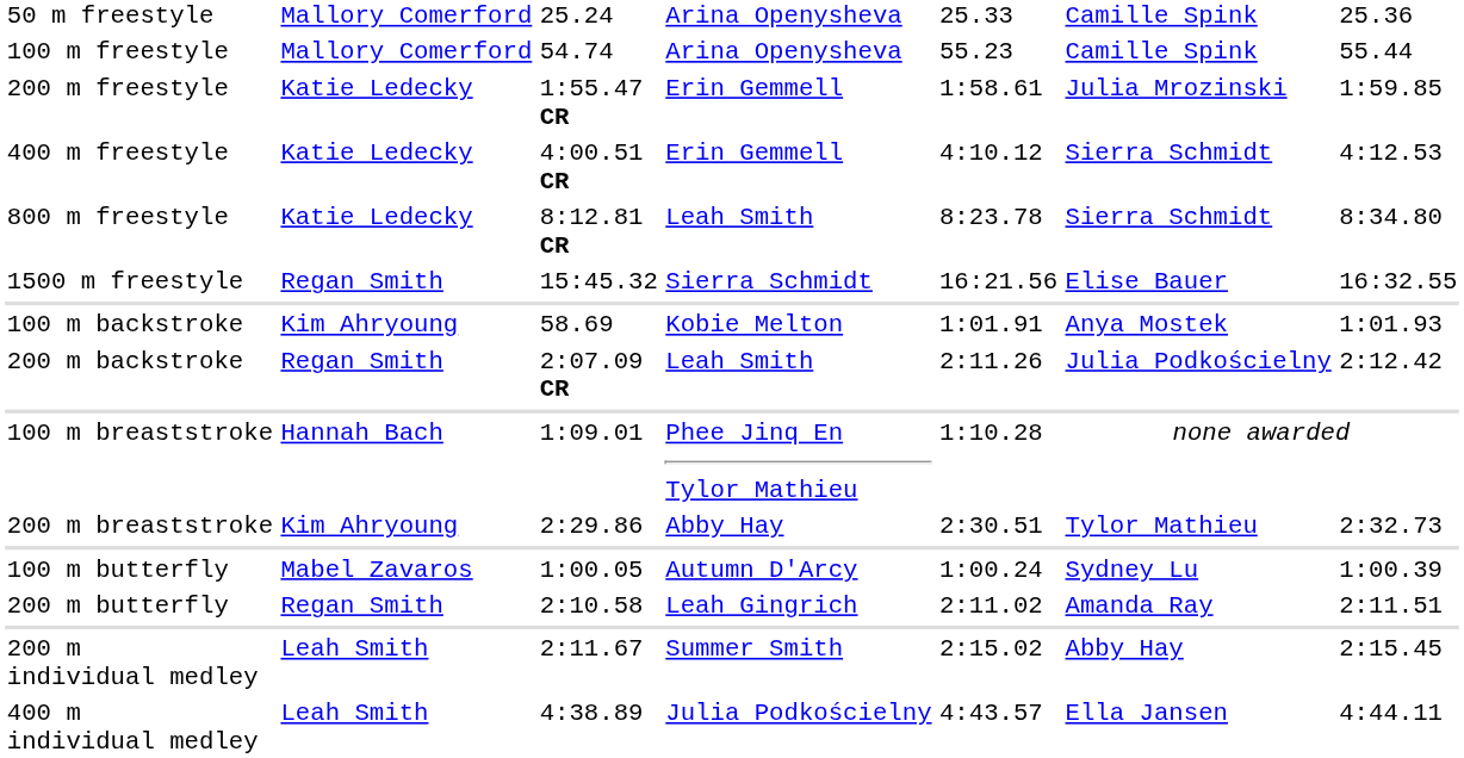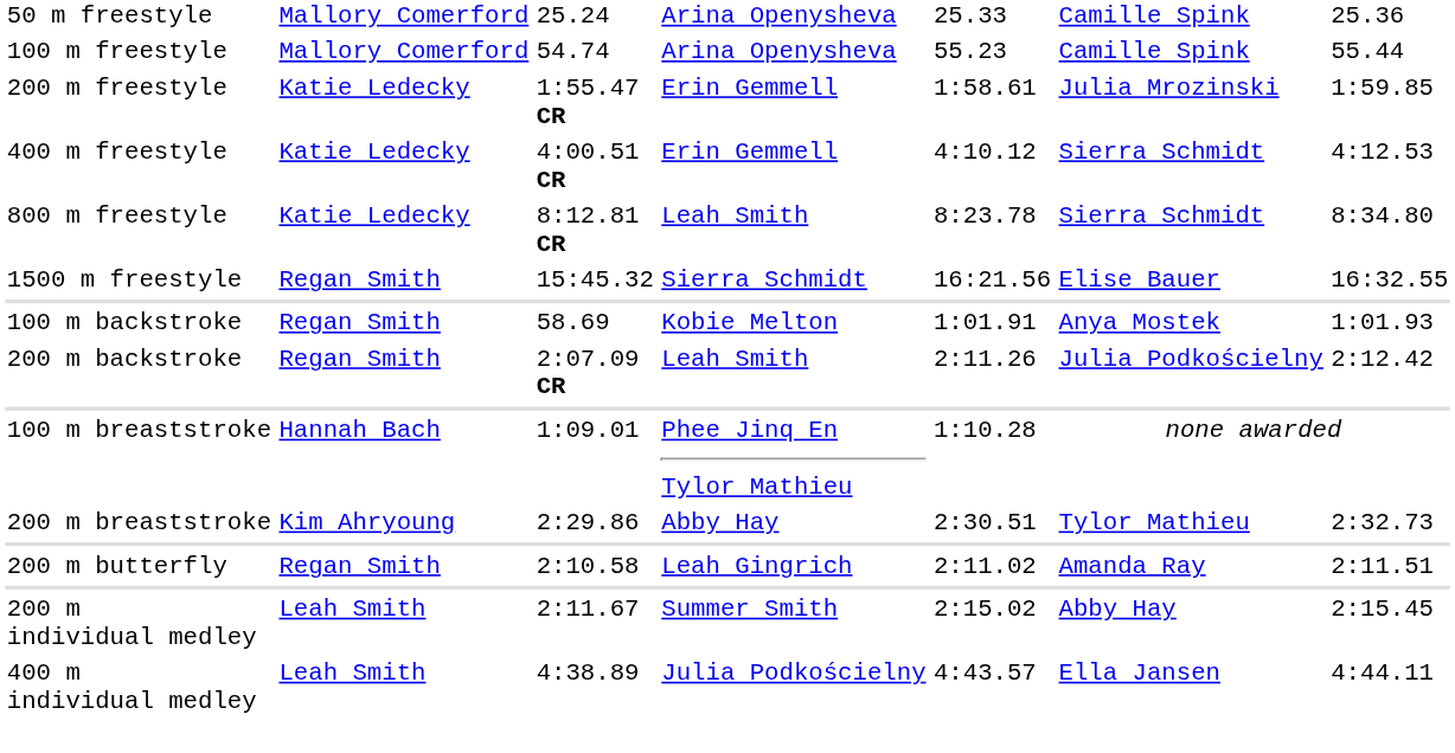 <table>
 <tr valign="top">
 <td>50 m freestyle</td>
 <td><a href='#'>Mallory Comerford</a></td>
 <td>25.24</td>
 <td><a href='#'>Arina Openysheva</a></td>
 <td>25.33</td>
 <td><a href='#'>Camille Spink</a></td>
 <td>25.36</td>
 </tr>
 <tr valign="top">
 <td>100 m freestyle</td>
 <td><a href='#'>Mallory Comerford</a></td>
 <td>54.74</td>
 <td><a href='#'>Arina Openysheva</a></td>
 <td>55.23</td>
 <td><a href='#'>Camille Spink</a></td>
 <td>55.44</td>
 </tr>
 <tr valign="top">
 <td>200 m freestyle</td>
 <td><a href='#'>Katie Ledecky</a></td>
 <td>1:55.47<br><strong>CR</strong></td>
 <td><a href='#'>Erin Gemmell</a></td>
 <td>1:58.61</td>
 <td><a href='#'>Julia Mrozinski</a></td>
 <td>1:59.85</td>
 </tr>
 <tr valign="top">
 <td>400 m freestyle</td>
 <td><a href='#'>Katie Ledecky</a></td>
 <td>4:00.51<br><strong>CR</strong></td>
 <td><a href='#'>Erin Gemmell</a></td>
 <td>4:10.12</td>
 <td><a href='#'>Sierra Schmidt</a></td>
 <td>4:12.53</td>
 </tr>
 <tr valign="top">
 <td>800 m freestyle</td>
 <td><a href='#'>Katie Ledecky</a></td>
 <td>8:12.81<br><strong>CR</strong></td>
 <td><a href='#'>Leah Smith</a></td>
 <td>8:23.78</td>
 <td><a href='#'>Sierra Schmidt</a></td>
 <td>8:34.80</td>
 </tr>
 <tr valign="top">
 <td>1500 m freestyle</td>
 <td><a href='#'>Regan Smith</a></td>
 <td>15:45.32</td>
 <td><a href='#'>Sierra Schmidt</a></td>
 <td>16:21.56</td>
 <td><a href='#'>Elise Bauer</a></td>
 <td>16:32.55</td>
 </tr>
 <tr bgcolor=#DDDDDD>
 <td colspan=7></td>
 </tr>
 <tr valign="top">
 <td>100 m backstroke</td>
-<td><a href='#'>Kim Ahryoung</a></td>
+<td><a href='#'>Regan Smith</a></td>
 <td>58.69</td>
 <td><a href='#'>Kobie Melton</a></td>
 <td>1:01.91</td>
 <td><a href='#'>Anya Mostek</a></td>
 <td>1:01.93</td>
 </tr>
 <tr valign="top">
 <td>200 m backstroke</td>
 <td><a href='#'>Regan Smith</a></td>
 <td>2:07.09<br><strong>CR</strong></td>
 <td><a href='#'>Leah Smith</a></td>
 <td>2:11.26</td>
 <td><a href='#'>Julia Podkościelny</a></td>
 <td>2:12.42</td>
 </tr>
 <tr bgcolor=#DDDDDD>
 <td colspan=7></td>
 </tr>
 <tr valign="top">
 <td>100 m breaststroke</td>
 <td><a href='#'>Hannah Bach</a></td>
 <td>1:09.01</td>
 <td><a href='#'>Phee Jinq En</a><hr><a href='#'>Tylor Mathieu</a></td>
 <td>1:10.28</td>
 <td colspan="2" align=center><em>none awarded</em></td>
 </tr>
 <tr valign="top">
 <td>200 m breaststroke</td>
 <td><a href='#'>Kim Ahryoung</a></td>
 <td>2:29.86</td>
 <td><a href='#'>Abby Hay</a></td>
 <td>2:30.51</td>
 <td><a href='#'>Tylor Mathieu</a></td>
 <td>2:32.73</td>
 </tr>
 <tr bgcolor=#DDDDDD>
 <td colspan=7></td>
 </tr>
 <tr valign="top">
-<td>100 m butterfly</td>
-<td><a href='#'>Mabel Zavaros</a></td>
-<td>1:00.05</td>
-<td><a href='#'>Autumn D'Arcy</a></td>
-<td>1:00.24</td>
-<td><a href='#'>Sydney Lu</a></td>
-<td>1:00.39</td>
-</tr>
-<tr valign="top">
 <td>200 m butterfly</td>
 <td><a href='#'>Regan Smith</a></td>
 <td>2:10.58</td>
 <td><a href='#'>Leah Gingrich</a></td>
 <td>2:11.02</td>
 <td><a href='#'>Amanda Ray</a></td>
 <td>2:11.51</td>
 </tr>
 <tr bgcolor=#DDDDDD>
 <td colspan=7></td>
 </tr>
 <tr valign="top">
 <td>200 m<br>individual medley</td>
 <td><a href='#'>Leah Smith</a></td>
 <td>2:11.67</td>
 <td><a href='#'>Summer Smith</a></td>
 <td>2:15.02</td>
 <td><a href='#'>Abby Hay</a></td>
 <td>2:15.45</td>
 </tr>
 <tr valign="top">
 <td>400 m<br>individual medley</td>
 <td><a href='#'>Leah Smith</a></td>
 <td>4:38.89</td>
 <td><a href='#'>Julia Podkościelny</a></td>
 <td>4:43.57</td>
 <td><a href='#'>Ella Jansen</a></td>
 <td>4:44.11</td>
 </tr>
 </table>
